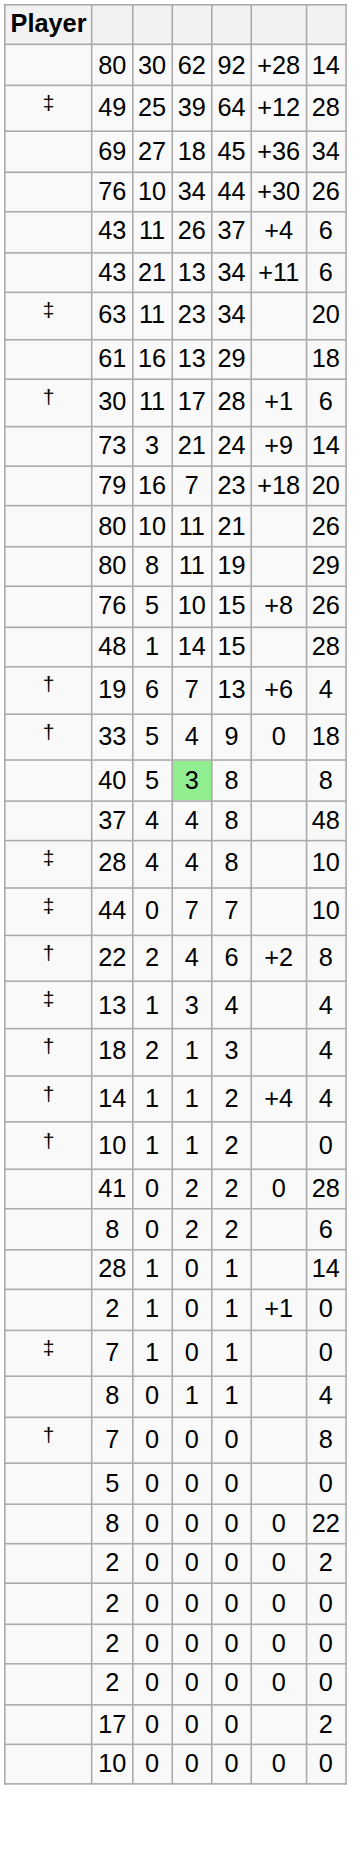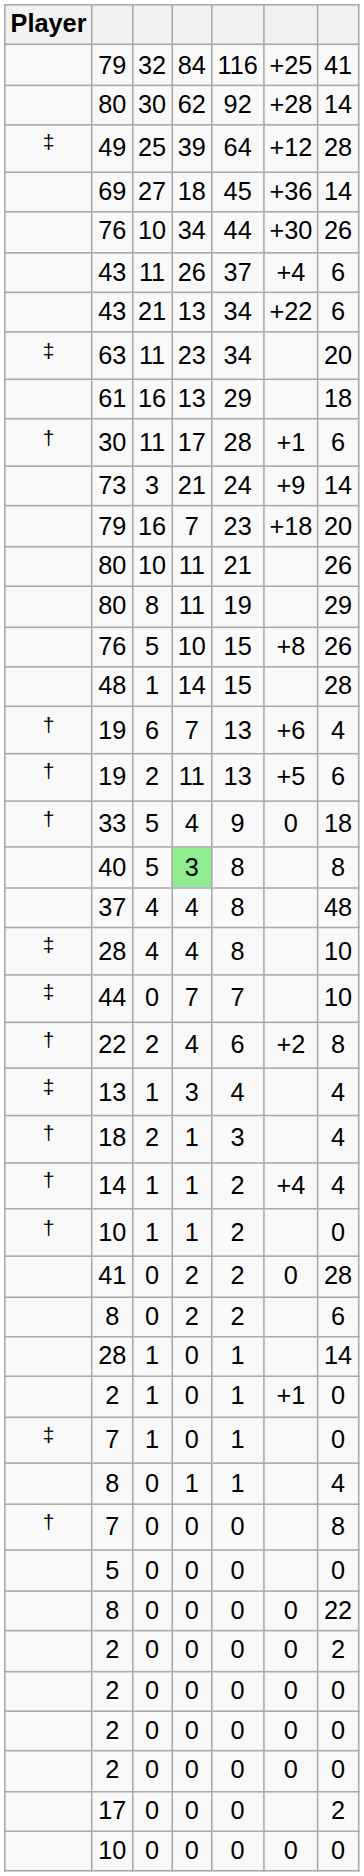 <table class="wikitable sortable" style="text-align:center;">
 <tr>
 <th>Player</th>
 <th></th>
 <th></th>
 <th></th>
 <th></th>
 <th data-sort-type="number"></th>
 <th></th>
+</tr>
+<tr>
+<td></td>
+<td>79</td>
+<td>32</td>
+<td>84</td>
+<td>116</td>
+<td>+25</td>
+<td>41</td>
 </tr>
 <tr>
 <td></td>
 <td>80</td>
 <td>30</td>
 <td>62</td>
 <td>92</td>
 <td>+28</td>
 <td>14</td>
 </tr>
 <tr>
 <td><sup>‡</sup></td>
 <td>49</td>
 <td>25</td>
 <td>39</td>
 <td>64</td>
 <td>+12</td>
 <td>28</td>
 </tr>
 <tr>
 <td></td>
 <td>69</td>
 <td>27</td>
 <td>18</td>
 <td>45</td>
 <td>+36</td>
-<td>34</td>
+<td>14</td>
 </tr>
 <tr>
 <td></td>
 <td>76</td>
 <td>10</td>
 <td>34</td>
 <td>44</td>
 <td>+30</td>
 <td>26</td>
 </tr>
 <tr>
 <td></td>
 <td>43</td>
 <td>11</td>
 <td>26</td>
 <td>37</td>
 <td>+4</td>
 <td>6</td>
 </tr>
 <tr>
 <td></td>
 <td>43</td>
 <td>21</td>
 <td>13</td>
 <td>34</td>
-<td>+11</td>
+<td>+22</td>
 <td>6</td>
 </tr>
 <tr>
 <td><sup>‡</sup></td>
 <td>63</td>
 <td>11</td>
 <td>23</td>
 <td>34</td>
 <td></td>
 <td>20</td>
 </tr>
 <tr>
 <td></td>
 <td>61</td>
 <td>16</td>
 <td>13</td>
 <td>29</td>
 <td></td>
 <td>18</td>
 </tr>
 <tr>
 <td><sup>†</sup></td>
 <td>30</td>
 <td>11</td>
 <td>17</td>
 <td>28</td>
 <td>+1</td>
 <td>6</td>
 </tr>
 <tr>
 <td></td>
 <td>73</td>
 <td>3</td>
 <td>21</td>
 <td>24</td>
 <td>+9</td>
 <td>14</td>
 </tr>
 <tr>
 <td></td>
 <td>79</td>
 <td>16</td>
 <td>7</td>
 <td>23</td>
 <td>+18</td>
 <td>20</td>
 </tr>
 <tr>
 <td></td>
 <td>80</td>
 <td>10</td>
 <td>11</td>
 <td>21</td>
 <td></td>
 <td>26</td>
 </tr>
 <tr>
 <td></td>
 <td>80</td>
 <td>8</td>
 <td>11</td>
 <td>19</td>
 <td></td>
 <td>29</td>
 </tr>
 <tr>
 <td></td>
 <td>76</td>
 <td>5</td>
 <td>10</td>
 <td>15</td>
 <td>+8</td>
 <td>26</td>
 </tr>
 <tr>
 <td></td>
 <td>48</td>
 <td>1</td>
 <td>14</td>
 <td>15</td>
 <td></td>
 <td>28</td>
 </tr>
 <tr>
 <td><sup>†</sup></td>
 <td>19</td>
 <td>6</td>
 <td>7</td>
 <td>13</td>
 <td>+6</td>
 <td>4</td>
+</tr>
+<tr>
+<td><sup>†</sup></td>
+<td>19</td>
+<td>2</td>
+<td>11</td>
+<td>13</td>
+<td>+5</td>
+<td>6</td>
 </tr>
 <tr>
 <td><sup>†</sup></td>
 <td>33</td>
 <td>5</td>
 <td>4</td>
 <td>9</td>
 <td>0</td>
 <td>18</td>
 </tr>
 <tr>
 <td></td>
 <td>40</td>
 <td>5</td>
 <td style="background: lightgreen;">3</td>
 <td>8</td>
 <td></td>
 <td>8</td>
 </tr>
 <tr>
 <td></td>
 <td>37</td>
 <td>4</td>
 <td>4</td>
 <td>8</td>
 <td></td>
 <td>48</td>
 </tr>
 <tr>
 <td><sup>‡</sup></td>
 <td>28</td>
 <td>4</td>
 <td>4</td>
 <td>8</td>
 <td></td>
 <td>10</td>
 </tr>
 <tr>
 <td><sup>‡</sup></td>
 <td>44</td>
 <td>0</td>
 <td>7</td>
 <td>7</td>
 <td></td>
 <td>10</td>
 </tr>
 <tr>
 <td><sup>†</sup></td>
 <td>22</td>
 <td>2</td>
 <td>4</td>
 <td>6</td>
 <td>+2</td>
 <td>8</td>
 </tr>
 <tr>
 <td><sup>‡</sup></td>
 <td>13</td>
 <td>1</td>
 <td>3</td>
 <td>4</td>
 <td></td>
 <td>4</td>
 </tr>
 <tr>
 <td><sup>†</sup></td>
 <td>18</td>
 <td>2</td>
 <td>1</td>
 <td>3</td>
 <td></td>
 <td>4</td>
 </tr>
 <tr>
 <td><sup>†</sup></td>
 <td>14</td>
 <td>1</td>
 <td>1</td>
 <td>2</td>
 <td>+4</td>
 <td>4</td>
 </tr>
 <tr>
 <td><sup>†</sup></td>
 <td>10</td>
 <td>1</td>
 <td>1</td>
 <td>2</td>
 <td></td>
 <td>0</td>
 </tr>
 <tr>
 <td></td>
 <td>41</td>
 <td>0</td>
 <td>2</td>
 <td>2</td>
 <td>0</td>
 <td>28</td>
 </tr>
 <tr>
 <td></td>
 <td>8</td>
 <td>0</td>
 <td>2</td>
 <td>2</td>
 <td></td>
 <td>6</td>
 </tr>
 <tr>
 <td></td>
 <td>28</td>
 <td>1</td>
 <td>0</td>
 <td>1</td>
 <td></td>
 <td>14</td>
 </tr>
 <tr>
 <td></td>
 <td>2</td>
 <td>1</td>
 <td>0</td>
 <td>1</td>
 <td>+1</td>
 <td>0</td>
 </tr>
 <tr>
 <td><sup>‡</sup></td>
 <td>7</td>
 <td>1</td>
 <td>0</td>
 <td>1</td>
 <td></td>
 <td>0</td>
 </tr>
 <tr>
 <td></td>
 <td>8</td>
 <td>0</td>
 <td>1</td>
 <td>1</td>
 <td></td>
 <td>4</td>
 </tr>
 <tr>
 <td><sup>†</sup></td>
 <td>7</td>
 <td>0</td>
 <td>0</td>
 <td>0</td>
 <td></td>
 <td>8</td>
 </tr>
 <tr>
 <td></td>
 <td>5</td>
 <td>0</td>
 <td>0</td>
 <td>0</td>
 <td></td>
 <td>0</td>
 </tr>
 <tr>
 <td></td>
 <td>8</td>
 <td>0</td>
 <td>0</td>
 <td>0</td>
 <td>0</td>
 <td>22</td>
 </tr>
 <tr>
 <td></td>
 <td>2</td>
 <td>0</td>
 <td>0</td>
 <td>0</td>
 <td>0</td>
 <td>2</td>
 </tr>
 <tr>
 <td></td>
 <td>2</td>
 <td>0</td>
 <td>0</td>
 <td>0</td>
 <td>0</td>
 <td>0</td>
 </tr>
 <tr>
 <td></td>
 <td>2</td>
 <td>0</td>
 <td>0</td>
 <td>0</td>
 <td>0</td>
 <td>0</td>
 </tr>
 <tr>
 <td></td>
 <td>2</td>
 <td>0</td>
 <td>0</td>
 <td>0</td>
 <td>0</td>
 <td>0</td>
 </tr>
 <tr>
 <td></td>
 <td>17</td>
 <td>0</td>
 <td>0</td>
 <td>0</td>
 <td></td>
 <td>2</td>
 </tr>
 <tr>
 <td></td>
 <td>10</td>
 <td>0</td>
 <td>0</td>
 <td>0</td>
 <td>0</td>
 <td>0</td>
 </tr>
 </table>
